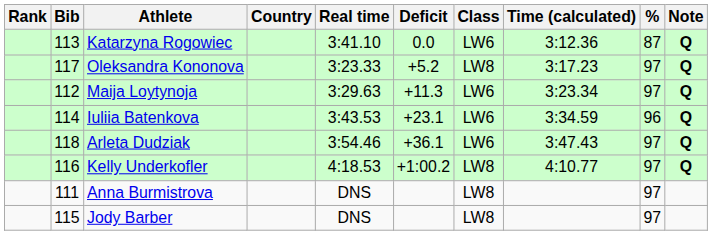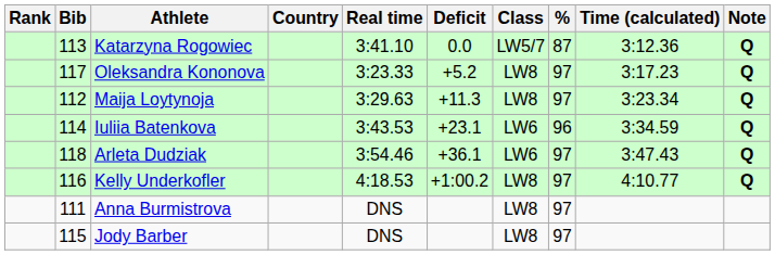 <table class="wikitable sortable" style="text-align:center">
 <tr>
 <th>Rank</th>
 <th>Bib</th>
 <th>Athlete</th>
 <th>Country</th>
 <th>Real time</th>
 <th>Deficit</th>
 <th>Class</th>
+<th>%</th>
 <th>Time (calculated)</th>
-<th>%</th>
 <th>Note</th>
 </tr>
 <tr bgcolor=ccffcc>
 <td></td>
 <td>113</td>
 <td align=left><a href='#'>Katarzyna Rogowiec</a></td>
 <td align=left></td>
 <td>3:41.10</td>
 <td>0.0</td>
-<td>LW6</td>
+<td>LW5/7</td>
+<td>87</td>
 <td>3:12.36</td>
-<td>87</td>
 <td><strong>Q</strong></td>
 </tr>
 <tr bgcolor=ccffcc>
 <td></td>
 <td>117</td>
 <td align=left><a href='#'>Oleksandra Kononova</a></td>
 <td align=left></td>
 <td>3:23.33</td>
 <td>+5.2</td>
 <td>LW8</td>
+<td>97</td>
 <td>3:17.23</td>
-<td>97</td>
 <td><strong>Q</strong></td>
 </tr>
 <tr bgcolor=ccffcc>
 <td></td>
 <td>112</td>
 <td align=left><a href='#'>Maija Loytynoja</a></td>
 <td align=left></td>
 <td>3:29.63</td>
 <td>+11.3</td>
-<td>LW6</td>
+<td>LW8</td>
+<td>97</td>
 <td>3:23.34</td>
-<td>97</td>
 <td><strong>Q</strong></td>
 </tr>
 <tr bgcolor=ccffcc>
 <td></td>
 <td>114</td>
 <td align=left><a href='#'>Iuliia Batenkova</a></td>
 <td align=left></td>
 <td>3:43.53</td>
 <td>+23.1</td>
 <td>LW6</td>
+<td>96</td>
 <td>3:34.59</td>
-<td>96</td>
 <td><strong>Q</strong></td>
 </tr>
 <tr bgcolor=ccffcc>
 <td></td>
 <td>118</td>
 <td align=left><a href='#'>Arleta Dudziak</a></td>
 <td align=left></td>
 <td>3:54.46</td>
 <td>+36.1</td>
 <td>LW6</td>
+<td>97</td>
 <td>3:47.43</td>
-<td>97</td>
 <td><strong>Q</strong></td>
 </tr>
 <tr bgcolor=ccffcc>
 <td></td>
 <td>116</td>
 <td align=left><a href='#'>Kelly Underkofler</a></td>
 <td align=left></td>
 <td>4:18.53</td>
 <td>+1:00.2</td>
 <td>LW8</td>
+<td>97</td>
 <td>4:10.77</td>
-<td>97</td>
 <td><strong>Q</strong></td>
 </tr>
 <tr>
 <td></td>
 <td>111</td>
 <td align=left><a href='#'>Anna Burmistrova</a></td>
 <td align=left></td>
 <td>DNS</td>
 <td></td>
 <td>LW8</td>
+<td>97</td>
 <td></td>
-<td>97</td>
 <td></td>
 </tr>
 <tr>
 <td></td>
 <td>115</td>
 <td align=left><a href='#'>Jody Barber</a></td>
 <td align=left></td>
 <td>DNS</td>
 <td></td>
 <td>LW8</td>
+<td>97</td>
 <td></td>
-<td>97</td>
 <td></td>
 </tr>
 </table>
